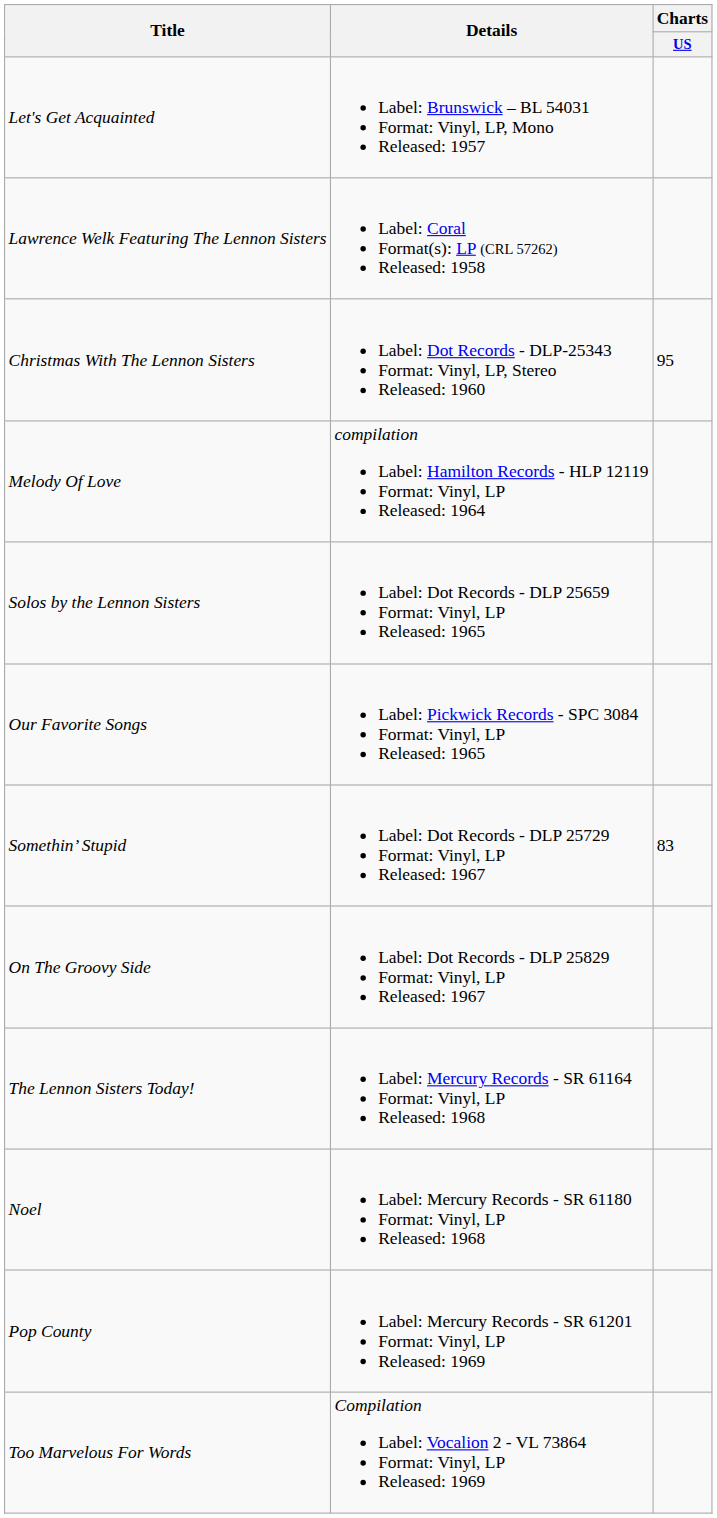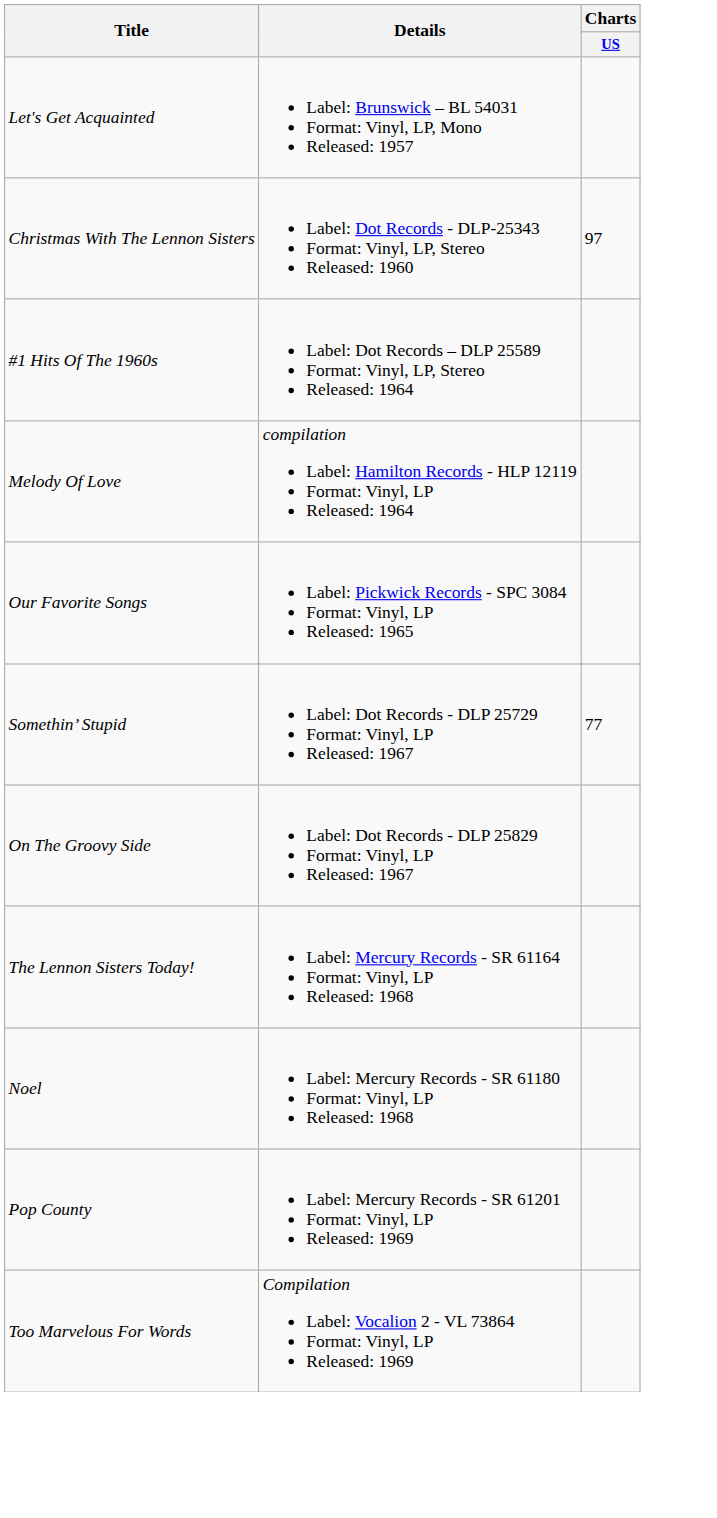 <table class="wikitable">
 <tr>
 <th rowspan="2">Title</th>
 <th rowspan="2">Details</th>
 <th>Charts</th>
 </tr>
 <tr style="font-size:smaller;">
 <th style="width:40px;"><a href='#'>US</a></th>
 </tr>
 <tr>
 <td><em>Let's Get Acquainted</em></td>
 <td><br><ul><li>Label: <a href='#'>Brunswick</a> – BL 54031</li><li>Format: Vinyl, LP, Mono</li><li>Released: 1957</li></ul></td>
 <td></td>
 </tr>
 <tr>
-<td><em>Lawrence Welk Featuring The Lennon Sisters</em></td>
-<td><br><ul><li>Label: <a href='#'>Coral</a></li><li>Format(s): <a href='#'>LP</a> <small>(CRL 57262)</small></li><li>Released: 1958</li></ul></td>
-<td></td>
+<td><em>Christmas With The Lennon Sisters</em></td>
+<td><br><ul><li>Label: <a href='#'>Dot Records</a> - DLP-25343</li><li>Format: Vinyl, LP, Stereo</li><li>Released: 1960</li></ul></td>
+<td>97</td>
 </tr>
 <tr>
-<td><em>Christmas With The Lennon Sisters</em></td>
-<td><br><ul><li>Label: <a href='#'>Dot Records</a> - DLP-25343</li><li>Format: Vinyl, LP, Stereo</li><li>Released: 1960</li></ul></td>
-<td>95</td>
+<td><em>#1 Hits Of The 1960s</em></td>
+<td><br><ul><li>Label: Dot Records – DLP 25589</li><li>Format: Vinyl, LP, Stereo</li><li>Released: 1964</li></ul></td>
+<td></td>
 </tr>
 <tr>
 <td><em>Melody Of Love</em></td>
 <td><em>compilation</em><br><ul><li>Label: <a href='#'>Hamilton Records</a> - HLP 12119</li><li>Format: Vinyl, LP</li><li>Released: 1964</li></ul></td>
-<td></td>
-</tr>
-<tr>
-<td><em>Solos by the Lennon Sisters</em></td>
-<td><br><ul><li>Label: Dot Records - DLP 25659</li><li>Format: Vinyl, LP</li><li>Released: 1965</li></ul></td>
 <td></td>
 </tr>
 <tr>
 <td><em>Our Favorite Songs</em></td>
 <td><br><ul><li>Label: <a href='#'>Pickwick Records</a> - SPC 3084</li><li>Format: Vinyl, LP</li><li>Released: 1965</li></ul></td>
 <td></td>
 </tr>
 <tr>
 <td><em>Somethin’ Stupid</em></td>
 <td><br><ul><li>Label: Dot Records - DLP 25729</li><li>Format: Vinyl, LP</li><li>Released: 1967</li></ul></td>
-<td>83</td>
+<td>77</td>
 </tr>
 <tr>
 <td><em>On The Groovy Side</em></td>
 <td><br><ul><li>Label: Dot Records - DLP 25829</li><li>Format: Vinyl, LP</li><li>Released: 1967</li></ul></td>
 <td></td>
 </tr>
 <tr>
 <td><em>The Lennon Sisters Today!</em></td>
 <td><br><ul><li>Label: <a href='#'>Mercury Records</a> - SR 61164</li><li>Format: Vinyl, LP</li><li>Released: 1968</li></ul></td>
 <td></td>
 </tr>
 <tr>
 <td><em>Noel</em></td>
 <td><br><ul><li>Label: Mercury Records - SR 61180</li><li>Format: Vinyl, LP</li><li>Released: 1968</li></ul></td>
 <td></td>
 </tr>
 <tr>
 <td><em>Pop County</em></td>
 <td><br><ul><li>Label: Mercury Records - SR 61201</li><li>Format: Vinyl, LP</li><li>Released: 1969</li></ul></td>
 <td></td>
 </tr>
 <tr>
 <td><em>Too Marvelous For Words</em></td>
 <td><em>Compilation</em><br><ul><li>Label: <a href='#'>Vocalion</a> 2 - VL 73864</li><li>Format: Vinyl, LP</li><li>Released: 1969</li></ul></td>
 <td></td>
 </tr>
 </table>
